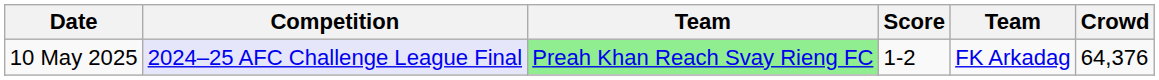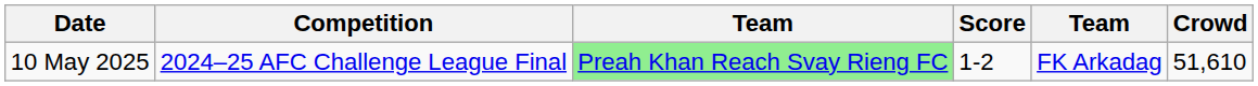 <table class="wikitable">
 <tr>
 <th>Date</th>
 <th>Competition</th>
 <th>Team</th>
 <th>Score</th>
 <th>Team</th>
 <th>Crowd</th>
 </tr>
 <tr>
 <td>10 May 2025</td>
-<td style="background: lavender;"><a href='#'>2024–25 AFC Challenge League Final</a></td>
+<td><a href='#'>2024–25 AFC Challenge League Final</a></td>
 <td style="background: lightgreen;"><a href='#'>Preah Khan Reach Svay Rieng FC</a></td>
 <td>1-2</td>
 <td><a href='#'>FK Arkadag</a></td>
-<td>64,376</td>
+<td>51,610</td>
 </tr>
 </table>
